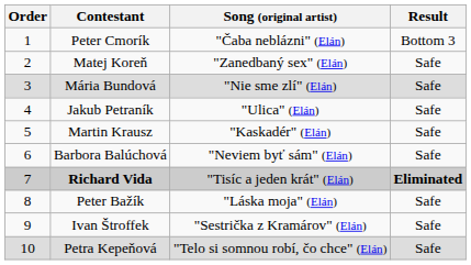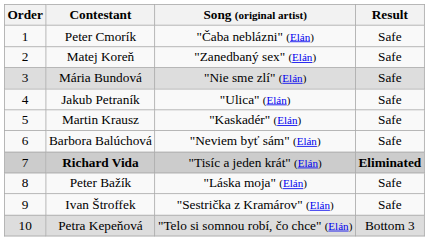 <table class="wikitable plainrowheaders" style="text-align:center;">
 <tr>
 <th scope="col">Order</th>
 <th scope="col">Contestant</th>
 <th scope="col">Song <small>(original artist)</small></th>
 <th scope="col">Result</th>
 </tr>
 <tr>
 <td>1</td>
 <td>Peter Cmorík</td>
 <td>"Čaba neblázni" <small>(<a href='#'>Elán</a>)</small></td>
-<td>Bottom 3</td>
+<td>Safe</td>
 </tr>
 <tr>
 <td>2</td>
 <td>Matej Koreň</td>
 <td>"Zanedbaný sex" <small>(<a href='#'>Elán</a>)</small></td>
 <td>Safe</td>
 </tr>
 <tr style="background:#ddd;">
 <td>3</td>
 <td>Mária Bundová</td>
 <td>"Nie sme zlí" <small>(<a href='#'>Elán</a>)</small></td>
 <td>Safe</td>
 </tr>
 <tr>
 <td>4</td>
 <td>Jakub Petraník</td>
 <td>"Ulica" <small>(<a href='#'>Elán</a>)</small></td>
 <td>Safe</td>
 </tr>
 <tr>
 <td>5</td>
 <td>Martin Krausz</td>
 <td>"Kaskadér" <small>(<a href='#'>Elán</a>)</small></td>
 <td>Safe</td>
 </tr>
 <tr>
 <td>6</td>
 <td>Barbora Balúchová</td>
 <td>"Neviem byť sám" <small>(<a href='#'>Elán</a>)</small></td>
 <td>Safe</td>
 </tr>
 <tr style="background:#ccc;">
 <td>7</td>
 <td><strong>Richard Vida</strong></td>
 <td>"Tisíc a jeden krát" <small>(<a href='#'>Elán</a>)</small></td>
 <td><strong>Eliminated</strong></td>
 </tr>
 <tr>
 <td>8</td>
 <td>Peter Bažík</td>
 <td>"Láska moja" <small>(<a href='#'>Elán</a>)</small></td>
 <td>Safe</td>
 </tr>
 <tr>
 <td>9</td>
 <td>Ivan Štroffek</td>
 <td>"Sestrička z Kramárov" <small>(<a href='#'>Elán</a>)</small></td>
 <td>Safe</td>
 </tr>
 <tr style="background:#ddd;">
 <td>10</td>
 <td>Petra Kepeňová</td>
 <td>"Telo si somnou robí, čo chce" <small>(<a href='#'>Elán</a>)</small></td>
-<td>Safe</td>
+<td>Bottom 3</td>
 </tr>
 </table>
